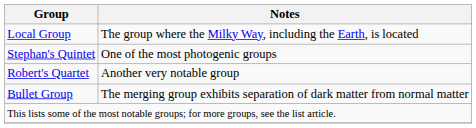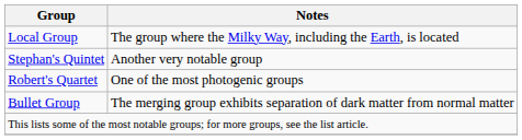 <table class=wikitable>
 <tr>
 <th>Group</th>
 <th>Notes</th>
 </tr>
 <tr>
 <td><a href='#'>Local Group</a></td>
 <td>The group where the <a href='#'>Milky Way</a>, including the <a href='#'>Earth</a>, is located</td>
 </tr>
 <tr>
 <td><a href='#'>Stephan's Quintet</a></td>
-<td>One of the most photogenic groups</td>
+<td>Another very notable group</td>
 </tr>
 <tr>
 <td><a href='#'>Robert's Quartet</a></td>
-<td>Another very notable group</td>
+<td>One of the most photogenic groups</td>
 </tr>
 <tr>
 <td><a href='#'>Bullet Group</a></td>
 <td>The merging group exhibits separation of dark matter from normal matter</td>
 </tr>
 <tr class=sortbottom>
 <td colspan=99><small> This lists some of the most notable groups; for more groups, see the list article. </small></td>
 </tr>
 <tr>
 </tr>
 </table>
